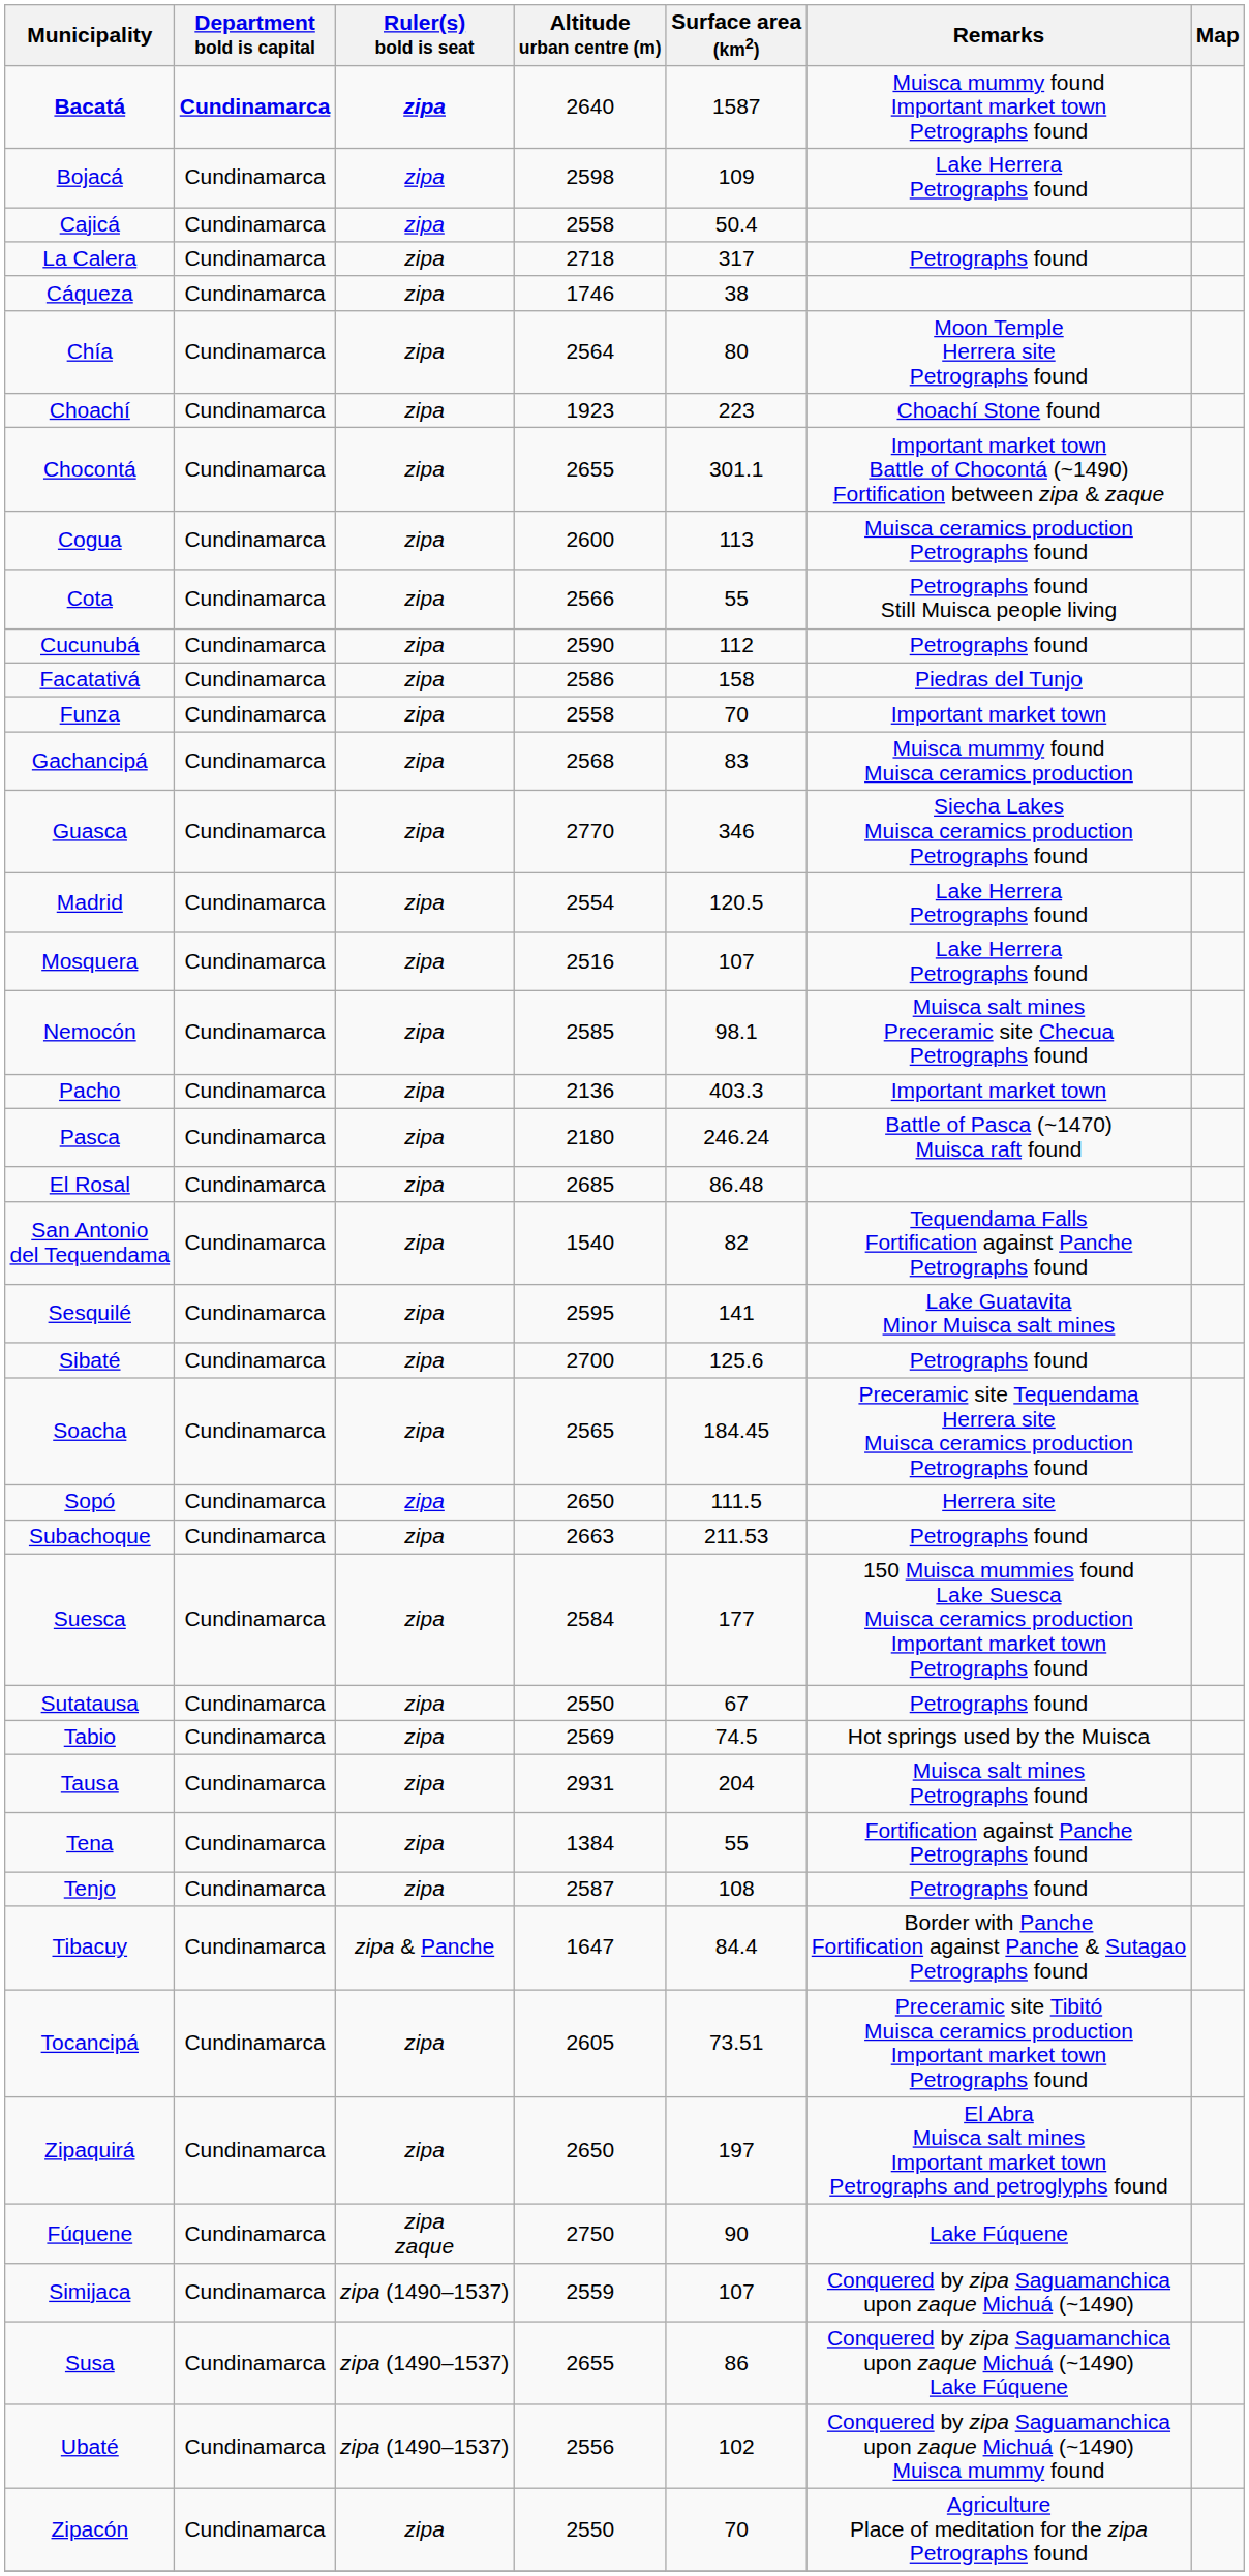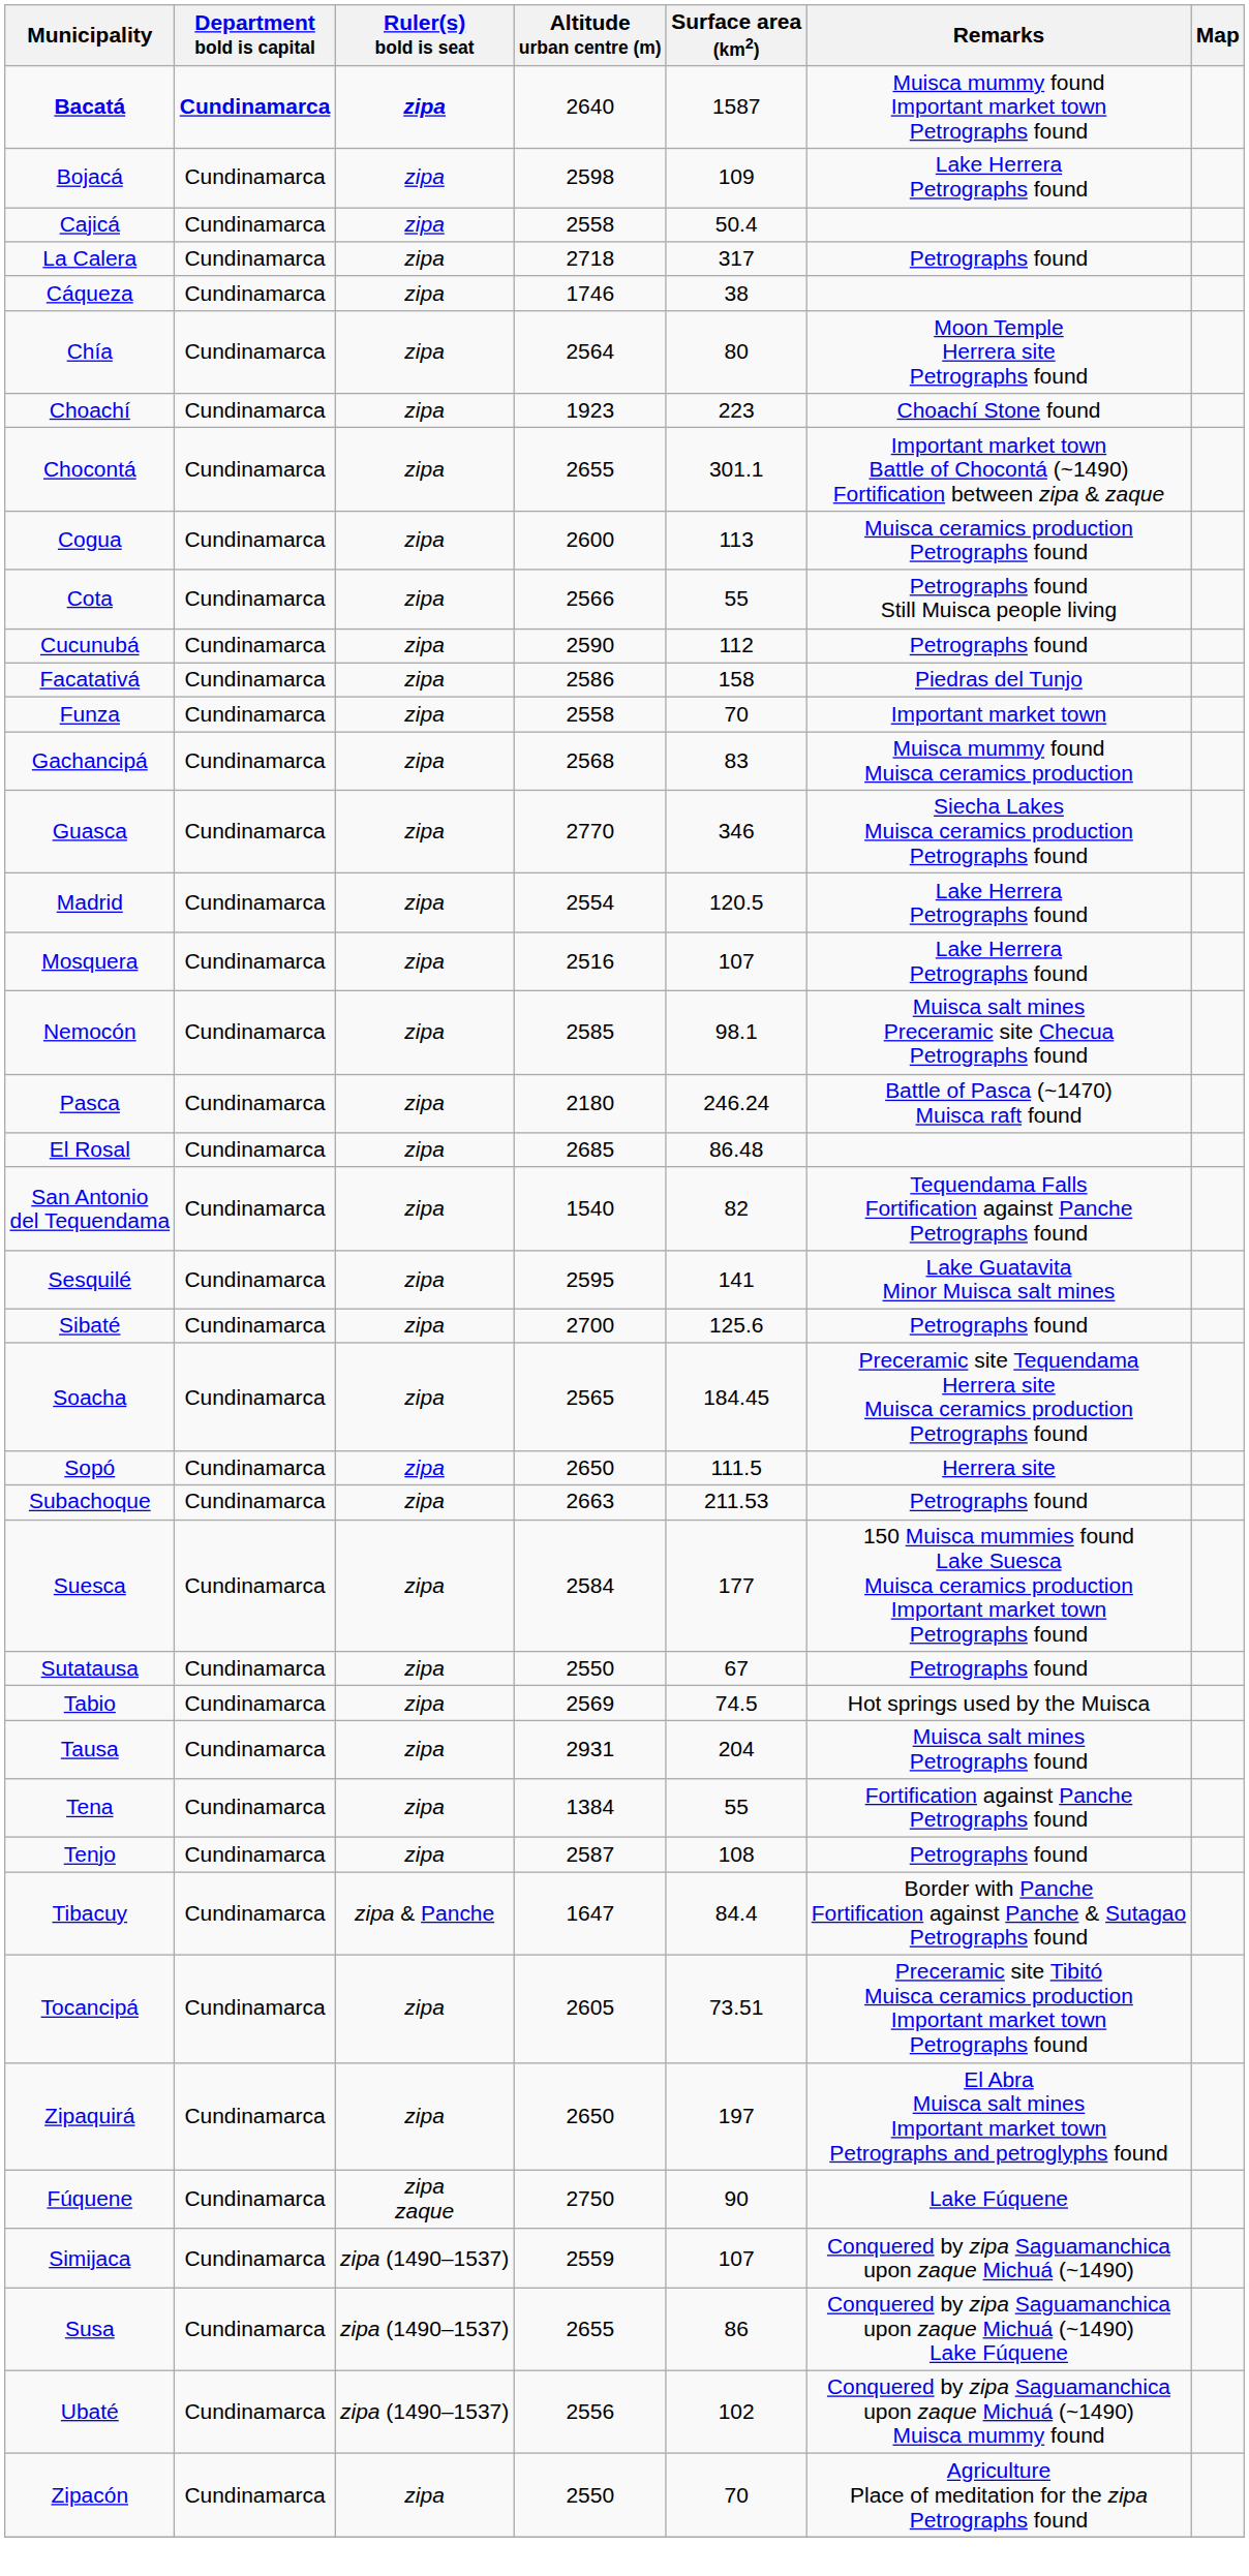 <table class="wikitable sortable mw-collapsible mw-collapsed">
 <tr>
 <th scope="col">Municipality</th>
 <th scope="col"><a href='#'>Department</a><br><small>bold is capital</small></th>
 <th scope="col"><a href='#'>Ruler(s)</a><br><small>bold is seat</small></th>
 <th scope="col">Altitude<br><small>urban centre (m)</small></th>
 <th scope="col">Surface area<br><small>(km<sup>2</sup>)</small></th>
 <th scope="col">Remarks</th>
 <th scope="col">Map</th>
 </tr>
 <tr>
 <td align=center><strong><a href='#'>Bacatá</a></strong></td>
 <td align=center><strong><a href='#'>Cundinamarca</a></strong></td>
 <td align=center><strong><em><a href='#'>zipa</a></em></strong></td>
 <td align=center>2640</td>
 <td align=center>1587</td>
 <td align=center><a href='#'>Muisca mummy</a> found<br><a href='#'>Important market town</a><br><a href='#'>Petrographs</a> found</td>
 <td align=center></td>
 </tr>
 <tr>
 <td align=center><a href='#'>Bojacá</a></td>
 <td align=center>Cundinamarca</td>
 <td align=center><em><a href='#'>zipa</a></em></td>
 <td align=center>2598</td>
 <td align=center>109</td>
 <td align=center><a href='#'>Lake Herrera</a><br><a href='#'>Petrographs</a> found</td>
 <td align=center></td>
 </tr>
 <tr>
 <td align=center><a href='#'>Cajicá</a></td>
 <td align=center>Cundinamarca</td>
 <td align=center><em><a href='#'>zipa</a></em></td>
 <td align=center>2558</td>
 <td align=center>50.4</td>
 <td align=center></td>
 <td align=center></td>
 </tr>
 <tr>
 <td align=center><a href='#'>La Calera</a></td>
 <td align=center>Cundinamarca</td>
 <td align=center><em>zipa</em></td>
 <td align=center>2718</td>
 <td align=center>317</td>
 <td align=center><a href='#'>Petrographs</a> found</td>
 <td align=center></td>
 </tr>
 <tr>
 <td align=center><a href='#'>Cáqueza</a></td>
 <td align=center>Cundinamarca</td>
 <td align=center><em>zipa</em></td>
 <td align=center>1746</td>
 <td align=center>38</td>
 <td align=center></td>
 <td align=center></td>
 </tr>
 <tr>
 <td align=center><a href='#'>Chía</a></td>
 <td align=center>Cundinamarca</td>
 <td align=center><em>zipa</em></td>
 <td align=center>2564</td>
 <td align=center>80</td>
 <td align=center><a href='#'>Moon Temple</a><br><a href='#'>Herrera site</a><br><a href='#'>Petrographs</a> found</td>
 <td align=center></td>
 </tr>
 <tr>
 <td align=center><a href='#'>Choachí</a></td>
 <td align=center>Cundinamarca</td>
 <td align=center><em>zipa</em></td>
 <td align=center>1923</td>
 <td align=center>223</td>
 <td align=center><a href='#'>Choachí Stone</a> found</td>
 <td align=center></td>
 </tr>
 <tr>
 <td align=center><a href='#'>Chocontá</a></td>
 <td align=center>Cundinamarca</td>
 <td align=center><em>zipa</em></td>
 <td align=center>2655</td>
 <td align=center>301.1</td>
 <td align=center><a href='#'>Important market town</a><br><a href='#'>Battle of Chocontá</a> (~1490)<br><a href='#'>Fortification</a> between <em>zipa</em> & <em>zaque</em></td>
 <td align=center></td>
 </tr>
 <tr>
 <td align=center><a href='#'>Cogua</a></td>
 <td align=center>Cundinamarca</td>
 <td align=center><em>zipa</em></td>
 <td align=center>2600</td>
 <td align=center>113</td>
 <td align=center><a href='#'>Muisca ceramics production</a><br><a href='#'>Petrographs</a> found</td>
 <td align=center></td>
 </tr>
 <tr>
 <td align=center><a href='#'>Cota</a></td>
 <td align=center>Cundinamarca</td>
 <td align=center><em>zipa</em></td>
 <td align=center>2566</td>
 <td align=center>55</td>
 <td align=center><a href='#'>Petrographs</a> found<br>Still Muisca people living</td>
 <td align=center></td>
 </tr>
 <tr>
 <td align=center><a href='#'>Cucunubá</a></td>
 <td align=center>Cundinamarca</td>
 <td align=center><em>zipa</em></td>
 <td align=center>2590</td>
 <td align=center>112</td>
 <td align=center><a href='#'>Petrographs</a> found</td>
 <td align=center></td>
 </tr>
 <tr>
 <td align=center><a href='#'>Facatativá</a></td>
 <td align=center>Cundinamarca</td>
 <td align=center><em>zipa</em></td>
 <td align=center>2586</td>
 <td align=center>158</td>
 <td align=center><a href='#'>Piedras del Tunjo</a></td>
 <td align=center></td>
 </tr>
 <tr>
 <td align=center><a href='#'>Funza</a></td>
 <td align=center>Cundinamarca</td>
 <td align=center><em>zipa</em></td>
 <td align=center>2558</td>
 <td align=center>70</td>
 <td align=center><a href='#'>Important market town</a></td>
 <td align=center></td>
 </tr>
 <tr>
 <td align=center><a href='#'>Gachancipá</a></td>
 <td align=center>Cundinamarca</td>
 <td align=center><em>zipa</em></td>
 <td align=center>2568</td>
 <td align=center>83</td>
 <td align=center><a href='#'>Muisca mummy</a> found<br><a href='#'>Muisca ceramics production</a></td>
 <td align=center></td>
 </tr>
 <tr>
 <td align=center><a href='#'>Guasca</a></td>
 <td align=center>Cundinamarca</td>
 <td align=center><em>zipa</em></td>
 <td align=center>2770</td>
 <td align=center>346</td>
 <td align=center><a href='#'>Siecha Lakes</a><br><a href='#'>Muisca ceramics production</a><br><a href='#'>Petrographs</a> found</td>
 <td align=center></td>
 </tr>
 <tr>
 <td align=center><a href='#'>Madrid</a></td>
 <td align=center>Cundinamarca</td>
 <td align=center><em>zipa</em></td>
 <td align=center>2554</td>
 <td align=center>120.5</td>
 <td align=center><a href='#'>Lake Herrera</a><br><a href='#'>Petrographs</a> found</td>
 <td align=center></td>
 </tr>
 <tr>
 <td align=center><a href='#'>Mosquera</a></td>
 <td align=center>Cundinamarca</td>
 <td align=center><em>zipa</em></td>
 <td align=center>2516</td>
 <td align=center>107</td>
 <td align=center><a href='#'>Lake Herrera</a><br><a href='#'>Petrographs</a> found</td>
 <td align=center></td>
 </tr>
 <tr>
 <td align=center><a href='#'>Nemocón</a></td>
 <td align=center>Cundinamarca</td>
 <td align=center><em>zipa</em></td>
 <td align=center>2585</td>
 <td align=center>98.1</td>
 <td align=center><a href='#'>Muisca salt mines</a><br><a href='#'>Preceramic</a> site <a href='#'>Checua</a><br><a href='#'>Petrographs</a> found</td>
-<td align=center></td>
-</tr>
-<tr>
-<td align=center><a href='#'>Pacho</a></td>
-<td align=center>Cundinamarca</td>
-<td align=center><em>zipa</em></td>
-<td align=center>2136</td>
-<td align=center>403.3</td>
-<td align=center><a href='#'>Important market town</a></td>
 <td align=center></td>
 </tr>
 <tr>
 <td align=center><a href='#'>Pasca</a></td>
 <td align=center>Cundinamarca</td>
 <td align=center><em>zipa</em></td>
 <td align=center>2180</td>
 <td align=center>246.24</td>
 <td align=center><a href='#'>Battle of Pasca</a> (~1470)<br><a href='#'>Muisca raft</a> found</td>
 <td align=center></td>
 </tr>
 <tr>
 <td align=center><a href='#'>El Rosal</a></td>
 <td align=center>Cundinamarca</td>
 <td align=center><em>zipa</em></td>
 <td align=center>2685</td>
 <td align=center>86.48</td>
 <td align=center></td>
 <td align=center></td>
 </tr>
 <tr>
 <td align=center><a href='#'>San Antonio<br>del Tequendama</a></td>
 <td align=center>Cundinamarca</td>
 <td align=center><em>zipa</em></td>
 <td align=center>1540</td>
 <td align=center>82</td>
 <td align=center><a href='#'>Tequendama Falls</a><br><a href='#'>Fortification</a> against <a href='#'>Panche</a><br><a href='#'>Petrographs</a> found</td>
 <td align=center></td>
 </tr>
 <tr>
 <td align=center><a href='#'>Sesquilé</a></td>
 <td align=center>Cundinamarca</td>
 <td align=center><em>zipa</em></td>
 <td align=center>2595</td>
 <td align=center>141</td>
 <td align=center><a href='#'>Lake Guatavita</a><br><a href='#'>Minor Muisca salt mines</a></td>
 <td align=center></td>
 </tr>
 <tr>
 <td align=center><a href='#'>Sibaté</a></td>
 <td align=center>Cundinamarca</td>
 <td align=center><em>zipa</em></td>
 <td align=center>2700</td>
 <td align=center>125.6</td>
 <td align=center><a href='#'>Petrographs</a> found</td>
 <td align=center></td>
 </tr>
 <tr>
 <td align=center><a href='#'>Soacha</a></td>
 <td align=center>Cundinamarca</td>
 <td align=center><em>zipa</em></td>
 <td align=center>2565</td>
 <td align=center>184.45</td>
 <td align=center><a href='#'>Preceramic</a> site <a href='#'>Tequendama</a><br><a href='#'>Herrera site</a><br><a href='#'>Muisca ceramics production</a><br><a href='#'>Petrographs</a> found</td>
 <td align=center></td>
 </tr>
 <tr>
 <td align=center><a href='#'>Sopó</a></td>
 <td align=center>Cundinamarca</td>
 <td align=center><em><a href='#'>zipa</a></em></td>
 <td align=center>2650</td>
 <td align=center>111.5</td>
 <td align=center><a href='#'>Herrera site</a></td>
 <td align=center></td>
 </tr>
 <tr>
 <td align=center><a href='#'>Subachoque</a></td>
 <td align=center>Cundinamarca</td>
 <td align=center><em>zipa</em></td>
 <td align=center>2663</td>
 <td align=center>211.53</td>
 <td align=center><a href='#'>Petrographs</a> found</td>
 <td align=center></td>
 </tr>
 <tr>
 <td align=center><a href='#'>Suesca</a></td>
 <td align=center>Cundinamarca</td>
 <td align=center><em>zipa</em></td>
 <td align=center>2584</td>
 <td align=center>177</td>
 <td align=center>150 <a href='#'>Muisca mummies</a> found<br><a href='#'>Lake Suesca</a><br><a href='#'>Muisca ceramics production</a><br><a href='#'>Important market town</a><br><a href='#'>Petrographs</a> found</td>
 <td align=center></td>
 </tr>
 <tr>
 <td align=center><a href='#'>Sutatausa</a></td>
 <td align=center>Cundinamarca</td>
 <td align=center><em>zipa</em></td>
 <td align=center>2550</td>
 <td align=center>67</td>
 <td align=center><a href='#'>Petrographs</a> found</td>
 <td align=center></td>
 </tr>
 <tr>
 <td align=center><a href='#'>Tabio</a></td>
 <td align=center>Cundinamarca</td>
 <td align=center><em>zipa</em></td>
 <td align=center>2569</td>
 <td align=center>74.5</td>
 <td align=center>Hot springs used by the Muisca</td>
 <td align=center></td>
 </tr>
 <tr>
 <td align=center><a href='#'>Tausa</a></td>
 <td align=center>Cundinamarca</td>
 <td align=center><em>zipa</em></td>
 <td align=center>2931</td>
 <td align=center>204</td>
 <td align=center><a href='#'>Muisca salt mines</a><br><a href='#'>Petrographs</a> found</td>
 <td align=center></td>
 </tr>
 <tr>
 <td align=center><a href='#'>Tena</a></td>
 <td align=center>Cundinamarca</td>
 <td align=center><em>zipa</em></td>
 <td align=center>1384</td>
 <td align=center>55</td>
 <td align=center><a href='#'>Fortification</a> against <a href='#'>Panche</a><br><a href='#'>Petrographs</a> found</td>
 <td align=center></td>
 </tr>
 <tr>
 <td align=center><a href='#'>Tenjo</a></td>
 <td align=center>Cundinamarca</td>
 <td align=center><em>zipa</em></td>
 <td align=center>2587</td>
 <td align=center>108</td>
 <td align=center><a href='#'>Petrographs</a> found</td>
 <td align=center></td>
 </tr>
 <tr>
 <td align=center><a href='#'>Tibacuy</a></td>
 <td align=center>Cundinamarca</td>
 <td align=center><em>zipa</em> & <a href='#'>Panche</a></td>
 <td align=center>1647</td>
 <td align=center>84.4</td>
 <td align=center>Border with <a href='#'>Panche</a><br><a href='#'>Fortification</a> against <a href='#'>Panche</a> & <a href='#'>Sutagao</a><br><a href='#'>Petrographs</a> found</td>
 <td align=center></td>
 </tr>
 <tr>
 <td align=center><a href='#'>Tocancipá</a></td>
 <td align=center>Cundinamarca</td>
 <td align=center><em>zipa</em></td>
 <td align=center>2605</td>
 <td align=center>73.51</td>
 <td align=center><a href='#'>Preceramic</a> site <a href='#'>Tibitó</a><br><a href='#'>Muisca ceramics production</a><br><a href='#'>Important market town</a><br><a href='#'>Petrographs</a> found</td>
 <td align=center></td>
 </tr>
 <tr>
 <td align=center><a href='#'>Zipaquirá</a></td>
 <td align=center>Cundinamarca</td>
 <td align=center><em>zipa</em></td>
 <td align=center>2650</td>
 <td align=center>197</td>
 <td align=center><a href='#'>El Abra</a><br><a href='#'>Muisca salt mines</a><br><a href='#'>Important market town</a><br><a href='#'>Petrographs and petroglyphs</a> found</td>
 <td align=center></td>
 </tr>
 <tr>
 <td align=center><a href='#'>Fúquene</a></td>
 <td align=center>Cundinamarca</td>
 <td align=center><em>zipa</em><br><em>zaque</em></td>
 <td align=center>2750</td>
 <td align=center>90</td>
 <td align=center><a href='#'>Lake Fúquene</a></td>
 <td align=center></td>
 </tr>
 <tr>
 <td align=center><a href='#'>Simijaca</a></td>
 <td align=center>Cundinamarca</td>
 <td align=center><em>zipa</em> (1490–1537)</td>
 <td align=center>2559</td>
 <td align=center>107</td>
 <td align=center><a href='#'>Conquered</a> by <em>zipa</em> <a href='#'>Saguamanchica</a><br>upon <em>zaque</em> <a href='#'>Michuá</a> (~1490)</td>
 <td align=center></td>
 </tr>
 <tr>
 <td align=center><a href='#'>Susa</a></td>
 <td align=center>Cundinamarca</td>
 <td align=center><em>zipa</em> (1490–1537)</td>
 <td align=center>2655</td>
 <td align=center>86</td>
 <td align=center><a href='#'>Conquered</a> by <em>zipa</em> <a href='#'>Saguamanchica</a><br>upon <em>zaque</em> <a href='#'>Michuá</a> (~1490)<br><a href='#'>Lake Fúquene</a></td>
 <td align=center></td>
 </tr>
 <tr>
 <td align=center><a href='#'>Ubaté</a></td>
 <td align=center>Cundinamarca</td>
 <td align=center><em>zipa</em> (1490–1537)</td>
 <td align=center>2556</td>
 <td align=center>102</td>
 <td align=center><a href='#'>Conquered</a> by <em>zipa</em> <a href='#'>Saguamanchica</a><br>upon <em>zaque</em> <a href='#'>Michuá</a> (~1490)<br><a href='#'>Muisca mummy</a> found</td>
 <td align=center></td>
 </tr>
 <tr>
 <td align=center><a href='#'>Zipacón</a></td>
 <td align=center>Cundinamarca</td>
 <td align=center><em>zipa</em></td>
 <td align=center>2550</td>
 <td align=center>70</td>
 <td align=center><a href='#'>Agriculture</a><br>Place of meditation for the <em>zipa</em><br><a href='#'>Petrographs</a> found</td>
 <td align=center></td>
 </tr>
 <tr>
 </tr>
 </table>
